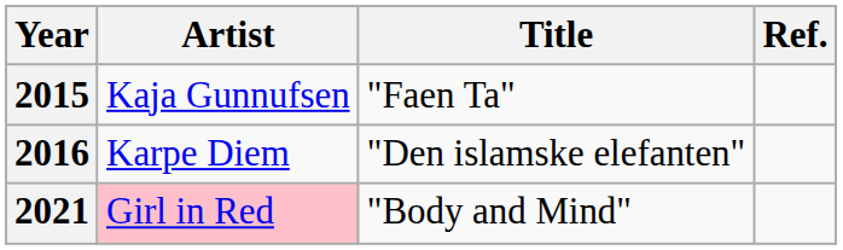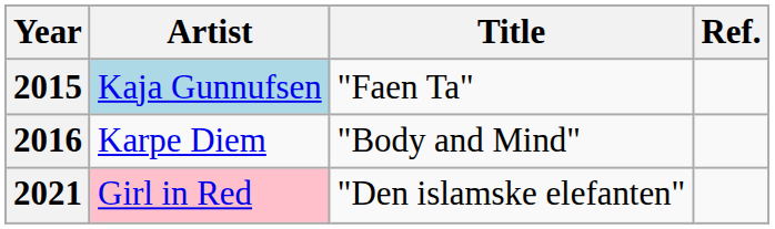 <table class="wikitable sortable plainrowheaders">
 <tr>
 <th scope="col">Year</th>
 <th scope="col">Artist</th>
 <th scope="col">Title</th>
 <th scope="col">Ref.</th>
 </tr>
 <tr>
 <th scope="row">2015</th>
-<td><a href='#'>Kaja Gunnufsen</a></td>
+<td style="background: lightblue;"><a href='#'>Kaja Gunnufsen</a></td>
 <td>"Faen Ta"</td>
 <td align="center"></td>
 </tr>
 <tr>
 <th scope="row">2016</th>
 <td><a href='#'>Karpe Diem</a></td>
-<td>"Den islamske elefanten"</td>
+<td>"Body and Mind"</td>
 <td align="center"></td>
 </tr>
 <tr>
 <th scope="row">2021</th>
 <td style="background: pink;"><a href='#'>Girl in Red</a></td>
-<td>"Body and Mind"</td>
+<td>"Den islamske elefanten"</td>
 <td align="center"></td>
 </tr>
 </table>
